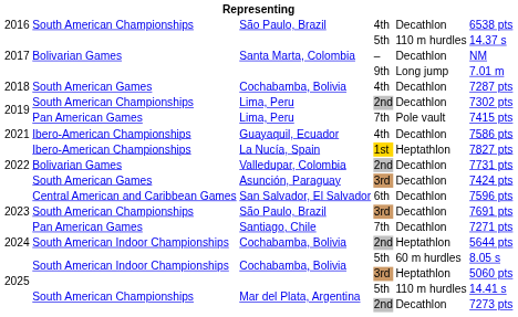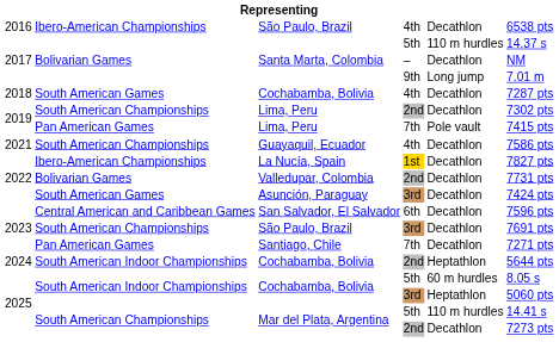 <table>
 <tr>
 <th colspan="6">Representing </th>
 </tr>
 <tr>
 <td>2016</td>
-<td><a href='#'>South American Championships</a></td>
+<td><a href='#'>Ibero-American Championships</a></td>
 <td><a href='#'>São Paulo, Brazil</a></td>
 <td>4th</td>
 <td>Decathlon</td>
 <td><a href='#'>6538 pts</a></td>
 </tr>
 <tr>
 <td rowspan=3>2017</td>
 <td rowspan=3><a href='#'>Bolivarian Games</a></td>
 <td rowspan=3><a href='#'>Santa Marta, Colombia</a></td>
 <td>5th</td>
 <td>110 m hurdles</td>
 <td><a href='#'>14.37 s</a></td>
 </tr>
 <tr>
 <td>–</td>
 <td>Decathlon</td>
 <td><a href='#'>NM</a></td>
 </tr>
 <tr>
 <td>9th</td>
 <td>Long jump</td>
 <td><a href='#'>7.01 m</a></td>
 </tr>
 <tr>
 <td>2018</td>
 <td><a href='#'>South American Games</a></td>
 <td><a href='#'>Cochabamba, Bolivia</a></td>
 <td>4th</td>
 <td>Decathlon</td>
 <td><a href='#'>7287 pts</a></td>
 </tr>
 <tr>
 <td rowspan=2>2019</td>
 <td><a href='#'>South American Championships</a></td>
 <td><a href='#'>Lima, Peru</a></td>
 <td bgcolor=silver>2nd</td>
 <td>Decathlon</td>
 <td><a href='#'>7302 pts</a></td>
 </tr>
 <tr>
 <td><a href='#'>Pan American Games</a></td>
 <td><a href='#'>Lima, Peru</a></td>
 <td>7th</td>
 <td>Pole vault</td>
 <td><a href='#'>7415 pts</a></td>
 </tr>
 <tr>
 <td>2021</td>
-<td><a href='#'>Ibero-American Championships</a></td>
+<td><a href='#'>South American Championships</a></td>
 <td><a href='#'>Guayaquil, Ecuador</a></td>
 <td>4th</td>
 <td>Decathlon</td>
 <td><a href='#'>7586 pts</a></td>
 </tr>
 <tr>
 <td rowspan=3>2022</td>
 <td><a href='#'>Ibero-American Championships</a></td>
 <td><a href='#'>La Nucía, Spain</a></td>
 <td bgcolor=gold>1st</td>
-<td>Heptathlon</td>
+<td>Decathlon</td>
 <td><a href='#'>7827 pts</a></td>
 </tr>
 <tr>
 <td><a href='#'>Bolivarian Games</a></td>
 <td><a href='#'>Valledupar, Colombia</a></td>
 <td bgcolor=silver>2nd</td>
 <td>Decathlon</td>
 <td><a href='#'>7731 pts</a></td>
 </tr>
 <tr>
 <td><a href='#'>South American Games</a></td>
 <td><a href='#'>Asunción, Paraguay</a></td>
 <td bgcolor=cc9966>3rd</td>
 <td>Decathlon</td>
 <td><a href='#'>7424 pts</a></td>
 </tr>
 <tr>
 <td rowspan=3>2023</td>
 <td><a href='#'>Central American and Caribbean Games</a></td>
 <td><a href='#'>San Salvador, El Salvador</a></td>
 <td>6th</td>
 <td>Decathlon</td>
 <td><a href='#'>7596 pts</a></td>
 </tr>
 <tr>
 <td><a href='#'>South American Championships</a></td>
 <td><a href='#'>São Paulo, Brazil</a></td>
 <td bgcolor=cc9966>3rd</td>
 <td>Decathlon</td>
 <td><a href='#'>7691 pts</a></td>
 </tr>
 <tr>
 <td><a href='#'>Pan American Games</a></td>
 <td><a href='#'>Santiago, Chile</a></td>
 <td>7th</td>
 <td>Decathlon</td>
 <td><a href='#'>7271 pts</a></td>
 </tr>
 <tr>
 <td>2024</td>
 <td><a href='#'>South American Indoor Championships</a></td>
 <td><a href='#'>Cochabamba, Bolivia</a></td>
 <td bgcolor=silver>2nd</td>
 <td>Heptathlon</td>
 <td><a href='#'>5644 pts</a></td>
 </tr>
 <tr>
 <td rowspan=4>2025</td>
 <td rowspan=2><a href='#'>South American Indoor Championships</a></td>
 <td rowspan=2><a href='#'>Cochabamba, Bolivia</a></td>
 <td>5th</td>
 <td>60 m hurdles</td>
 <td><a href='#'>8.05 s</a></td>
 </tr>
 <tr>
 <td bgcolor=cc9966>3rd</td>
 <td>Heptathlon</td>
 <td><a href='#'>5060 pts</a></td>
 </tr>
 <tr>
 <td rowspan=2><a href='#'>South American Championships</a></td>
 <td rowspan=2><a href='#'>Mar del Plata, Argentina</a></td>
 <td>5th</td>
 <td>110 m hurdles</td>
 <td><a href='#'>14.41 s</a></td>
 </tr>
 <tr>
 <td bgcolor=silver>2nd</td>
 <td>Decathlon</td>
 <td><a href='#'>7273 pts</a></td>
 </tr>
 </table>
